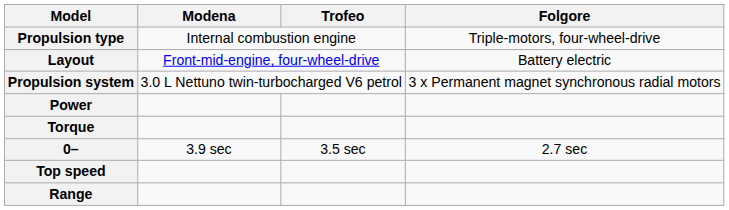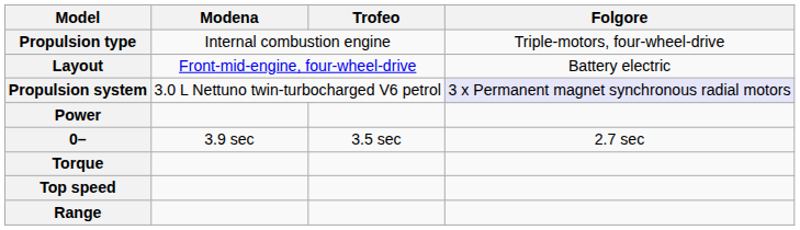 <table class="wikitable" style="text-align: center;font-size:90%;">
 <tr>
 <th>Model</th>
 <th>Modena</th>
 <th>Trofeo</th>
 <th>Folgore</th>
 </tr>
 <tr>
 <th>Propulsion type</th>
 <td colspan="2">Internal combustion engine</td>
 <td>Triple-motors, four-wheel-drive</td>
 </tr>
 <tr>
 <th>Layout</th>
 <td colspan="2"><a href='#'>Front-mid-engine, four-wheel-drive</a></td>
 <td>Battery electric</td>
 </tr>
 <tr>
 <th>Propulsion system</th>
 <td colspan="2">3.0 L Nettuno twin-turbocharged V6 petrol</td>
-<td>3 x Permanent magnet synchronous radial motors</td>
+<td style="background: lavender;">3 x Permanent magnet synchronous radial motors</td>
 </tr>
 <tr>
 <th>Power</th>
-<td></td>
-<td></td>
-<td></td>
-</tr>
-<tr>
-<th>Torque</th>
 <td></td>
 <td></td>
 <td></td>
 </tr>
 <tr>
 <th>0–</th>
 <td>3.9 sec</td>
 <td>3.5 sec</td>
 <td>2.7 sec</td>
+</tr>
+<tr>
+<th>Torque</th>
+<td></td>
+<td></td>
+<td></td>
 </tr>
 <tr>
 <th>Top speed</th>
 <td></td>
 <td></td>
 <td></td>
 </tr>
 <tr>
 <th>Range</th>
 <td></td>
 <td></td>
 <td></td>
 </tr>
 </table>
